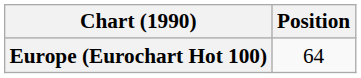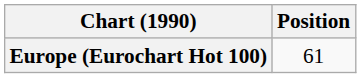 <table class="wikitable sortable plainrowheaders">
 <tr>
 <th>Chart (1990)</th>
 <th>Position</th>
 </tr>
 <tr>
 <th scope="row">Europe (Eurochart Hot 100)</th>
-<td align="center">64</td>
+<td align="center">61</td>
 </tr>
 </table>
